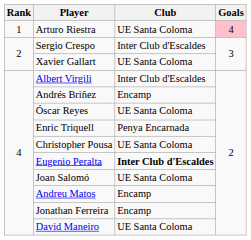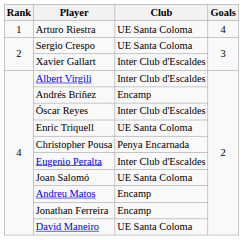 <table class="wikitable" style="text-align:center">
 <tr>
 <th>Rank</th>
 <th>Player</th>
 <th>Club</th>
 <th>Goals</th>
 </tr>
 <tr>
 <td>1</td>
 <td align="left"> Arturo Riestra</td>
 <td align="left">UE Santa Coloma</td>
-<td style="background: pink;">4</td>
+<td>4</td>
 </tr>
 <tr>
 <td rowspan=2>2</td>
 <td align="left"> Sergio Crespo</td>
-<td align="left">Inter Club d'Escaldes</td>
+<td align="left">UE Santa Coloma</td>
 <td rowspan=2>3</td>
 </tr>
 <tr>
 <td align="left"> Xavier Gallart</td>
-<td align="left">UE Santa Coloma</td>
+<td align="left">Inter Club d'Escaldes</td>
 </tr>
 <tr>
 <td rowspan=10>4</td>
 <td align="left"> <a href='#'>Albert Virgili</a></td>
 <td align="left">Inter Club d'Escaldes</td>
 <td rowspan=10>2</td>
 </tr>
 <tr>
 <td align="left"> Andrés Briñez</td>
 <td align="left">Encamp</td>
 </tr>
 <tr>
 <td align="left"> Óscar Reyes</td>
+<td align="left">Inter Club d'Escaldes</td>
+</tr>
+<tr>
+<td align="left"> Enric Triquell</td>
 <td align="left">UE Santa Coloma</td>
 </tr>
 <tr>
-<td align="left"> Enric Triquell</td>
+<td align="left"> Christopher Pousa</td>
 <td align="left">Penya Encarnada</td>
 </tr>
 <tr>
-<td align="left"> Christopher Pousa</td>
-<td align="left">UE Santa Coloma</td>
-</tr>
-<tr>
 <td align="left"> <a href='#'>Eugenio Peralta</a></td>
-<td align="left"><strong>Inter Club d'Escaldes</strong></td>
+<td align="left">Inter Club d'Escaldes</td>
 </tr>
 <tr>
 <td align="left"> Joan Salomó</td>
 <td align="left">UE Santa Coloma</td>
 </tr>
 <tr>
 <td align="left"> <a href='#'>Andreu Matos</a></td>
 <td align="left">Encamp</td>
 </tr>
 <tr>
 <td align="left"> Jonathan Ferreira</td>
 <td align="left">Encamp</td>
 </tr>
 <tr>
 <td align="left"> <a href='#'>David Maneiro</a></td>
 <td align="left">UE Santa Coloma</td>
 </tr>
 </table>
